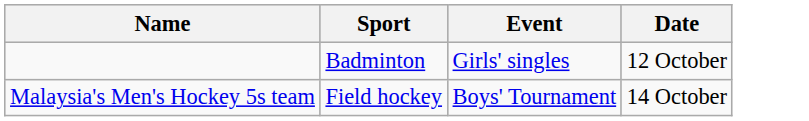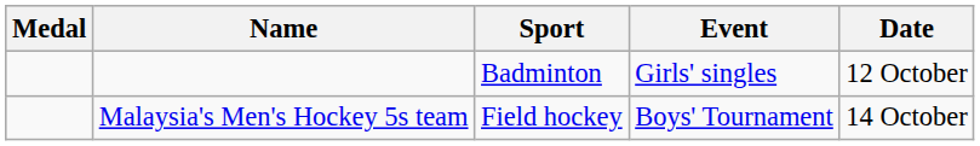 <table class="wikitable sortable" style="font-size:90%">
 <tr>
+<th>Medal</th>
 <th>Name</th>
 <th>Sport</th>
 <th>Event</th>
 <th>Date</th>
 </tr>
 <tr>
 <td></td>
+<td></td>
 <td><a href='#'>Badminton</a></td>
 <td><a href='#'>Girls' singles</a></td>
 <td>12 October</td>
 </tr>
 <tr>
+<td></td>
 <td><a href='#'>Malaysia's Men's Hockey 5s team</a><br></td>
 <td><a href='#'>Field hockey</a></td>
 <td><a href='#'>Boys' Tournament</a></td>
 <td>14 October</td>
 </tr>
 </table>
